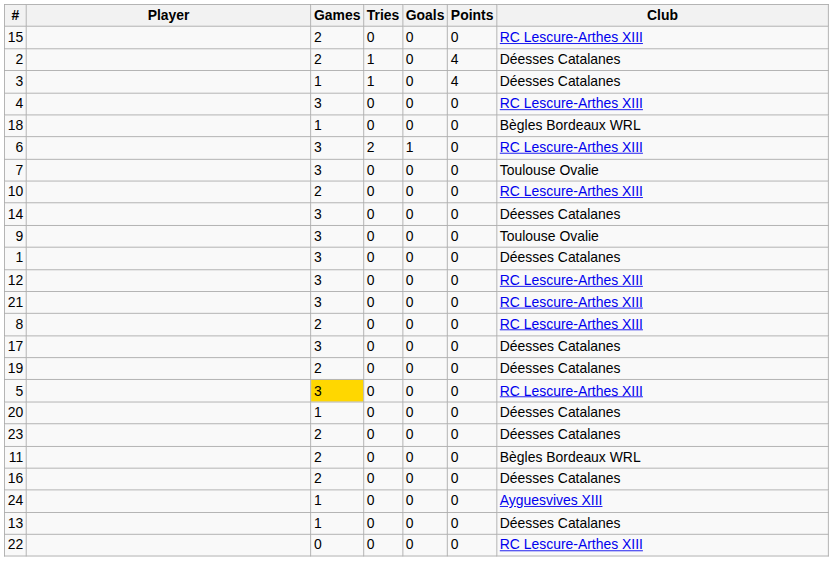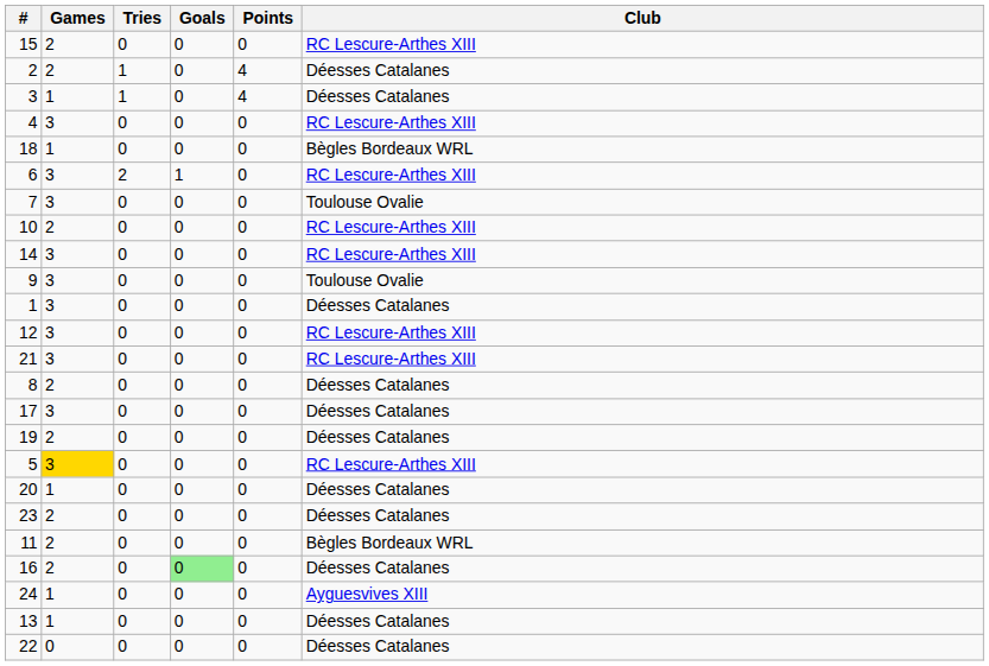 <table class="wikitable sortable" style="width:75%;text-align:left">
 <tr>
 <th width=2%>#</th>
-<th width=40%>Player</th>
 <th width=2%>Games</th>
 <th width=2%>Tries</th>
 <th width=2%>Goals</th>
 <th width=2%>Points</th>
 <th width=46%>Club</th>
 </tr>
 <tr>
 <td style="text-align:right; ">15</td>
-<td></td>
 <td>2</td>
 <td>0</td>
 <td>0</td>
 <td>0</td>
 <td><a href='#'>RC Lescure-Arthes XIII</a></td>
 </tr>
 <tr>
 <td style="text-align:right; ">2</td>
-<td></td>
 <td>2</td>
 <td>1</td>
 <td>0</td>
 <td>4</td>
 <td>Déesses Catalanes</td>
 </tr>
 <tr>
 <td style="text-align:right; ">3</td>
-<td></td>
 <td>1</td>
 <td>1</td>
 <td>0</td>
 <td>4</td>
 <td>Déesses Catalanes</td>
 </tr>
 <tr>
 <td style="text-align:right; ">4</td>
-<td></td>
 <td>3</td>
 <td>0</td>
 <td>0</td>
 <td>0</td>
 <td><a href='#'>RC Lescure-Arthes XIII</a></td>
 </tr>
 <tr>
 <td style="text-align:right; ">18</td>
-<td></td>
 <td>1</td>
 <td>0</td>
 <td>0</td>
 <td>0</td>
 <td>Bègles Bordeaux WRL</td>
 </tr>
 <tr>
 <td style="text-align:right; ">6</td>
-<td></td>
 <td>3</td>
 <td>2</td>
 <td>1</td>
 <td>0</td>
 <td><a href='#'>RC Lescure-Arthes XIII</a></td>
 </tr>
 <tr>
 <td style="text-align:right; ">7</td>
-<td></td>
 <td>3</td>
 <td>0</td>
 <td>0</td>
 <td>0</td>
 <td>Toulouse Ovalie</td>
 </tr>
 <tr>
 <td style="text-align:right; ">10</td>
-<td></td>
 <td>2</td>
 <td>0</td>
 <td>0</td>
 <td>0</td>
 <td><a href='#'>RC Lescure-Arthes XIII</a></td>
 </tr>
 <tr>
 <td style="text-align:right; ">14</td>
-<td></td>
 <td>3</td>
 <td>0</td>
 <td>0</td>
 <td>0</td>
-<td>Déesses Catalanes</td>
+<td><a href='#'>RC Lescure-Arthes XIII</a></td>
 </tr>
 <tr>
 <td style="text-align:right; ">9</td>
-<td></td>
 <td>3</td>
 <td>0</td>
 <td>0</td>
 <td>0</td>
 <td>Toulouse Ovalie</td>
 </tr>
 <tr>
 <td style="text-align:right; ">1</td>
-<td></td>
 <td>3</td>
 <td>0</td>
 <td>0</td>
 <td>0</td>
 <td>Déesses Catalanes</td>
 </tr>
 <tr>
 <td style="text-align:right; ">12</td>
-<td></td>
 <td>3</td>
 <td>0</td>
 <td>0</td>
 <td>0</td>
 <td><a href='#'>RC Lescure-Arthes XIII</a></td>
 </tr>
 <tr>
 <td style="text-align:right; ">21</td>
-<td></td>
 <td>3</td>
 <td>0</td>
 <td>0</td>
 <td>0</td>
 <td><a href='#'>RC Lescure-Arthes XIII</a></td>
 </tr>
 <tr>
 <td style="text-align:right; ">8</td>
-<td></td>
 <td>2</td>
 <td>0</td>
 <td>0</td>
 <td>0</td>
-<td><a href='#'>RC Lescure-Arthes XIII</a></td>
+<td>Déesses Catalanes</td>
 </tr>
 <tr>
 <td style="text-align:right; ">17</td>
-<td></td>
 <td>3</td>
 <td>0</td>
 <td>0</td>
 <td>0</td>
 <td>Déesses Catalanes</td>
 </tr>
 <tr>
 <td style="text-align:right; ">19</td>
-<td></td>
 <td>2</td>
 <td>0</td>
 <td>0</td>
 <td>0</td>
 <td>Déesses Catalanes</td>
 </tr>
 <tr>
 <td style="text-align:right; ">5</td>
-<td></td>
 <td style="background: gold;">3</td>
 <td>0</td>
 <td>0</td>
 <td>0</td>
 <td><a href='#'>RC Lescure-Arthes XIII</a></td>
 </tr>
 <tr>
 <td style="text-align:right; ">20</td>
-<td></td>
 <td>1</td>
 <td>0</td>
 <td>0</td>
 <td>0</td>
 <td>Déesses Catalanes</td>
 </tr>
 <tr>
 <td style="text-align:right; ">23</td>
-<td></td>
 <td>2</td>
 <td>0</td>
 <td>0</td>
 <td>0</td>
 <td>Déesses Catalanes</td>
 </tr>
 <tr>
 <td style="text-align:right; ">11</td>
-<td></td>
 <td>2</td>
 <td>0</td>
 <td>0</td>
 <td>0</td>
 <td>Bègles Bordeaux WRL</td>
 </tr>
 <tr>
 <td style="text-align:right; ">16</td>
-<td></td>
 <td>2</td>
 <td>0</td>
-<td>0</td>
+<td style="background: lightgreen;">0</td>
 <td>0</td>
 <td>Déesses Catalanes</td>
 </tr>
 <tr>
 <td style="text-align:right; ">24</td>
-<td></td>
 <td>1</td>
 <td>0</td>
 <td>0</td>
 <td>0</td>
 <td><a href='#'>Ayguesvives XIII</a></td>
 </tr>
 <tr>
 <td style="text-align:right; ">13</td>
-<td></td>
 <td>1</td>
 <td>0</td>
 <td>0</td>
 <td>0</td>
 <td>Déesses Catalanes</td>
 </tr>
 <tr>
 <td style="text-align:right; ">22</td>
-<td></td>
 <td>0</td>
 <td>0</td>
 <td>0</td>
 <td>0</td>
-<td><a href='#'>RC Lescure-Arthes XIII</a></td>
+<td>Déesses Catalanes</td>
 </tr>
 </table>
